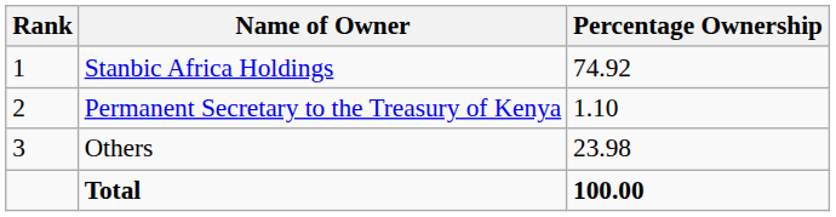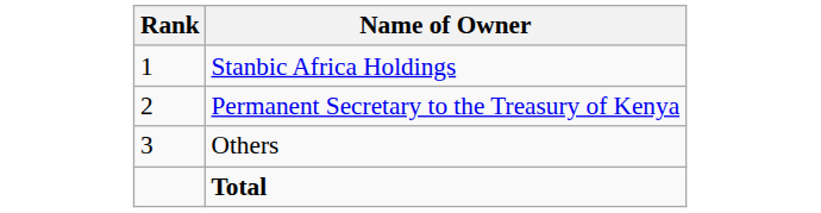 <table class="wikitable sortable" style="margin-left:auto;margin-right:auto">
 <tr>
 <th style="width:2em;">Rank</th>
 <th>Name of Owner</th>
-<th>Percentage Ownership</th>
 </tr>
 <tr>
 <td>1</td>
 <td><a href='#'>Stanbic Africa Holdings</a></td>
-<td>74.92</td>
 </tr>
 <tr>
 <td>2</td>
 <td><a href='#'>Permanent Secretary to the Treasury of Kenya</a></td>
-<td>1.10</td>
 </tr>
 <tr>
 <td>3</td>
 <td>Others</td>
-<td>23.98</td>
 </tr>
 <tr>
 <td></td>
 <td><strong>Total</strong></td>
-<td><strong>100.00</strong></td>
 </tr>
 </table>
